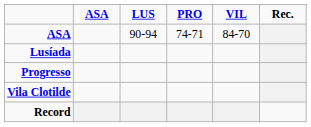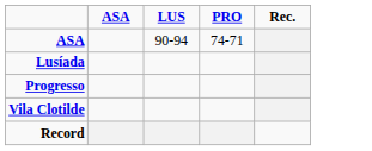 <table style="font-size: 90%; text-align: center" class="wikitable">
 <tr>
 <td></td>
 <td width=50><strong><a href='#'>ASA</a></strong></td>
 <td width=50><strong><a href='#'>LUS</a></strong></td>
 <td width=50><strong><a href='#'>PRO</a></strong></td>
-<td width=50><strong><a href='#'>VIL</a></strong></td>
 <td width=50><strong>Rec.</strong></td>
 </tr>
 <tr>
 <td align=right><strong><a href='#'>ASA</a></strong></td>
 <td></td>
 <td>90-94</td>
 <td>74-71</td>
-<td>84-70</td>
 <th></th>
 </tr>
 <tr>
 <td align=right><strong><a href='#'>Lusíada</a></strong></td>
-<td></td>
 <td></td>
 <td></td>
 <td></td>
 <th></th>
 </tr>
 <tr>
 <td align=right><strong><a href='#'>Progresso</a></strong></td>
 <td></td>
 <td></td>
 <td></td>
-<td></td>
 <th></th>
 </tr>
 <tr>
 <td align=right><strong><a href='#'>Vila Clotilde</a></strong></td>
-<td></td>
 <td></td>
 <td></td>
 <td></td>
 <th></th>
 </tr>
 <tr>
 <td align=right><strong>Record</strong></td>
 <th></th>
 <th></th>
 <th></th>
-<th></th>
 <td></td>
 </tr>
 </table>
